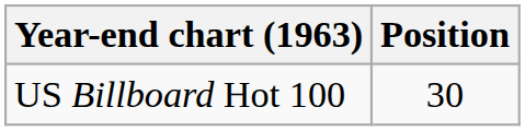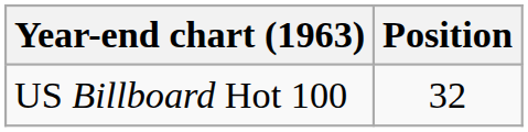 <table class="wikitable">
 <tr>
 <th align="left">Year-end chart (1963)</th>
 <th style="text-align:center;">Position</th>
 </tr>
 <tr>
 <td>US <em>Billboard</em> Hot 100</td>
-<td style="text-align:center;">30</td>
+<td style="text-align:center;">32</td>
 </tr>
 </table>
